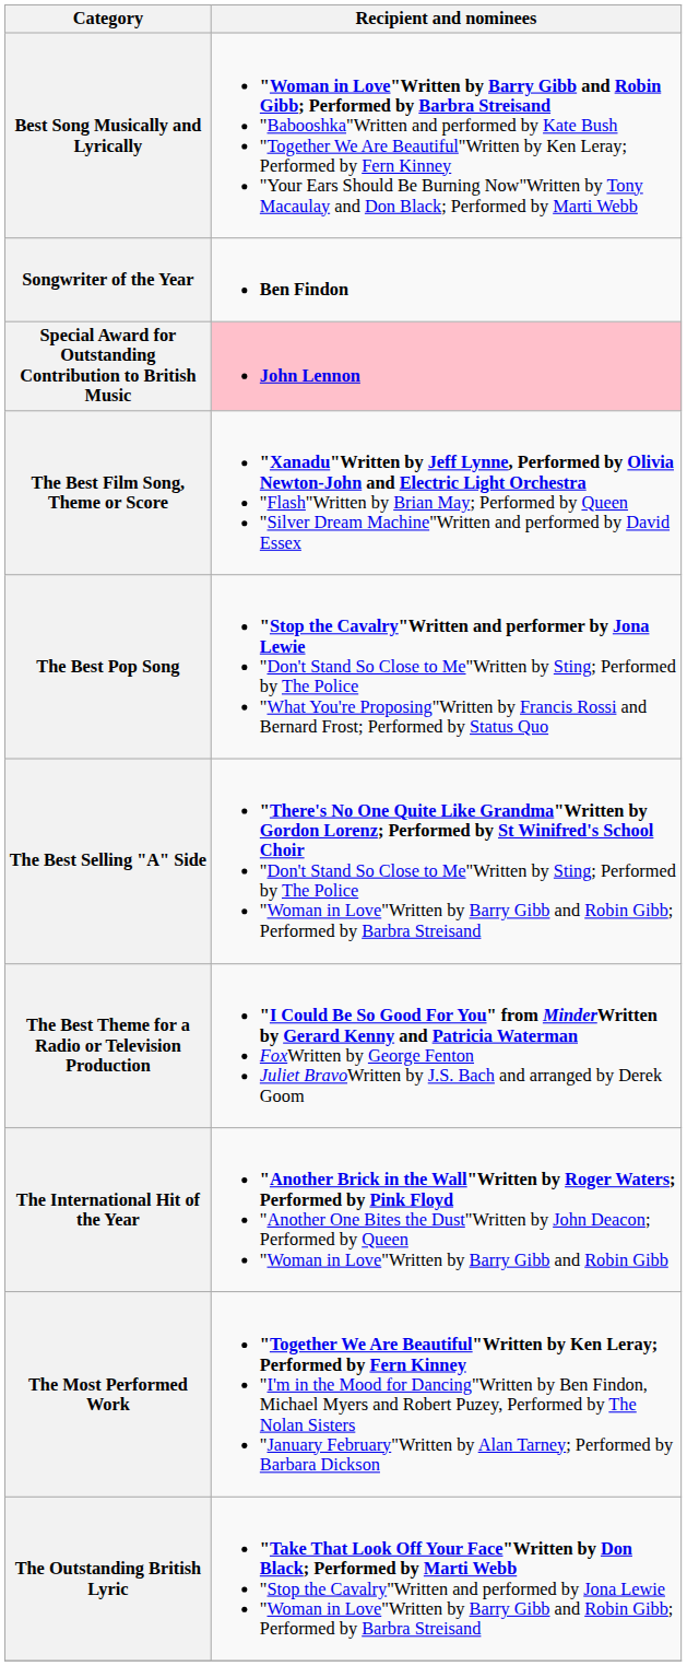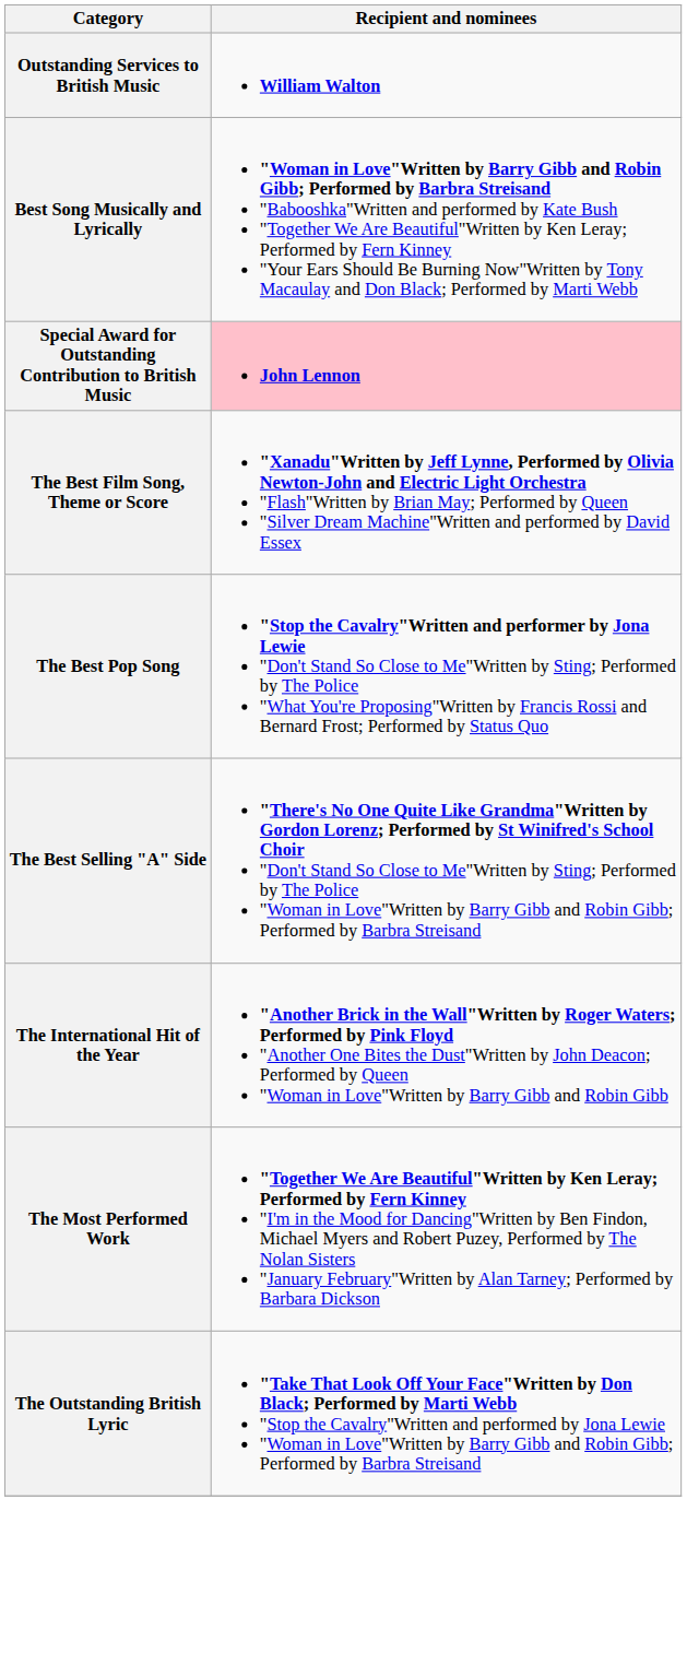 <table class="wikitable">
 <tr>
 <th width="25%">Category</th>
 <th width="57%">Recipient and nominees</th>
 </tr>
 <tr>
+<th scope="row">Outstanding Services to British Music</th>
+<td><br><ul><li><strong><a href='#'>William Walton</a></strong></li></ul></td>
+</tr>
+<tr>
 <th scope="row">Best Song Musically and Lyrically</th>
 <td><br><ul><li><strong>"<a href='#'>Woman in Love</a>"Written by <a href='#'>Barry Gibb</a> and <a href='#'>Robin Gibb</a>; Performed by <a href='#'>Barbra Streisand</a></strong></li><li>"<a href='#'>Babooshka</a>"Written and performed by <a href='#'>Kate Bush</a></li><li>"<a href='#'>Together We Are Beautiful</a>"Written by Ken Leray; Performed by <a href='#'>Fern Kinney</a></li><li>"Your Ears Should Be Burning Now"Written by <a href='#'>Tony Macaulay</a> and <a href='#'>Don Black</a>; Performed by <a href='#'>Marti Webb</a></li></ul></td>
-</tr>
-<tr>
-<th scope="row">Songwriter of the Year</th>
-<td><br><ul><li><strong>Ben Findon</strong></li></ul></td>
 </tr>
 <tr>
 <th scope="row">Special Award for Outstanding Contribution to British Music</th>
 <td style="background: pink;"><br><ul><li><strong><a href='#'>John Lennon</a></strong></li></ul></td>
 </tr>
 <tr>
 <th scope="row">The Best Film Song, Theme or Score</th>
 <td><br><ul><li><strong>"<a href='#'>Xanadu</a>"Written by <a href='#'>Jeff Lynne</a>, Performed by <a href='#'>Olivia Newton-John</a> and <a href='#'>Electric Light Orchestra</a></strong></li><li>"<a href='#'>Flash</a>"Written by <a href='#'>Brian May</a>; Performed by <a href='#'>Queen</a></li><li>"<a href='#'>Silver Dream Machine</a>"Written and performed by <a href='#'>David Essex</a></li></ul></td>
 </tr>
 <tr>
 <th scope="row">The Best Pop Song</th>
 <td><br><ul><li><strong>"<a href='#'>Stop the Cavalry</a>"Written and performer by <a href='#'>Jona Lewie</a></strong></li><li>"<a href='#'>Don't Stand So Close to Me</a>"Written by <a href='#'>Sting</a>; Performed by <a href='#'>The Police</a></li><li>"<a href='#'>What You're Proposing</a>"Written by <a href='#'>Francis Rossi</a> and Bernard Frost; Performed by <a href='#'>Status Quo</a></li></ul></td>
 </tr>
 <tr>
 <th scope="row">The Best Selling "A" Side</th>
 <td><br><ul><li><strong>"<a href='#'>There's No One Quite Like Grandma</a>"Written by <a href='#'>Gordon Lorenz</a>; Performed by <a href='#'>St Winifred's School Choir</a></strong></li><li>"<a href='#'>Don't Stand So Close to Me</a>"Written by <a href='#'>Sting</a>; Performed by <a href='#'>The Police</a></li><li>"<a href='#'>Woman in Love</a>"Written by <a href='#'>Barry Gibb</a> and <a href='#'>Robin Gibb</a>; Performed by <a href='#'>Barbra Streisand</a></li></ul></td>
 </tr>
 <tr>
-<th scope="row">The Best Theme for a Radio or Television Production</th>
-<td><br><ul><li><strong>"<a href='#'>I Could Be So Good For You</a>" from <em><a href='#'>Minder</a></em>Written by <a href='#'>Gerard Kenny</a> and <a href='#'>Patricia Waterman</a></strong></li><li><em><a href='#'>Fox</a></em>Written by <a href='#'>George Fenton</a></li><li><em><a href='#'>Juliet Bravo</a></em>Written by <a href='#'>J.S. Bach</a> and arranged by Derek Goom</li></ul></td>
-</tr>
-<tr>
 <th scope="row">The International Hit of the Year</th>
 <td><br><ul><li><strong>"<a href='#'>Another Brick in the Wall</a>"Written by <a href='#'>Roger Waters</a>; Performed by <a href='#'>Pink Floyd</a></strong></li><li>"<a href='#'>Another One Bites the Dust</a>"Written by <a href='#'>John Deacon</a>; Performed by <a href='#'>Queen</a></li><li>"<a href='#'>Woman in Love</a>"Written by <a href='#'>Barry Gibb</a> and <a href='#'>Robin Gibb</a></li></ul></td>
 </tr>
 <tr>
 <th scope="row">The Most Performed Work</th>
 <td><br><ul><li><strong>"<a href='#'>Together We Are Beautiful</a>"Written by Ken Leray; Performed by <a href='#'>Fern Kinney</a></strong></li><li>"<a href='#'>I'm in the Mood for Dancing</a>"Written by Ben Findon, Michael Myers and Robert Puzey, Performed by <a href='#'>The Nolan Sisters</a></li><li>"<a href='#'>January February</a>"Written by <a href='#'>Alan Tarney</a>; Performed by <a href='#'>Barbara Dickson</a></li></ul></td>
 </tr>
 <tr>
 <th scope="row">The Outstanding British Lyric</th>
 <td><br><ul><li><strong>"<a href='#'>Take That Look Off Your Face</a>"Written by <a href='#'>Don Black</a>; Performed by <a href='#'>Marti Webb</a></strong></li><li>"<a href='#'>Stop the Cavalry</a>"Written and performed by <a href='#'>Jona Lewie</a></li><li>"<a href='#'>Woman in Love</a>"Written by <a href='#'>Barry Gibb</a> and <a href='#'>Robin Gibb</a>; Performed by <a href='#'>Barbra Streisand</a></li></ul></td>
 </tr>
 <tr>
 </tr>
 </table>
